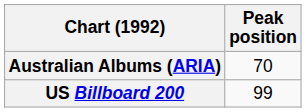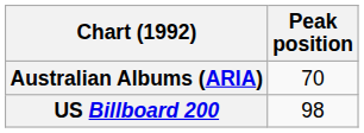 <table class="wikitable sortable plainrowheaders">
 <tr>
 <th>Chart (1992)</th>
 <th>Peak<br>position</th>
 </tr>
 <tr>
 <th scope="row">Australian Albums (<a href='#'>ARIA</a>)</th>
 <td align="center">70</td>
 </tr>
 <tr>
 <th scope="row">US <em><a href='#'>Billboard 200</a></em></th>
-<td align="center">99</td>
+<td align="center">98</td>
 </tr>
 </table>
